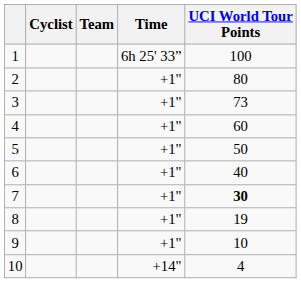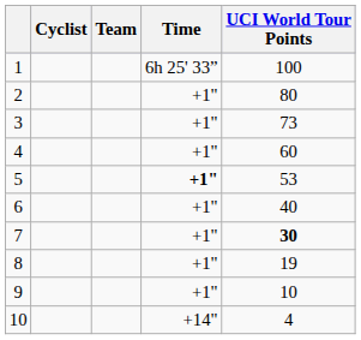 <table class="wikitable">
 <tr style="background:#ccccff;">
 <th></th>
 <th>Cyclist</th>
 <th>Team</th>
 <th>Time</th>
 <th><a href='#'>UCI World Tour</a><br>Points</th>
 </tr>
 <tr>
 <td align=center>1</td>
 <td></td>
 <td></td>
 <td align=right>6h 25' 33”</td>
 <td align=center>100</td>
 </tr>
 <tr>
 <td align=center>2</td>
 <td></td>
 <td></td>
 <td align=right>+1"</td>
 <td align=center>80</td>
 </tr>
 <tr>
 <td align=center>3</td>
 <td></td>
 <td></td>
 <td align=right>+1"</td>
 <td align=center>73</td>
 </tr>
 <tr>
 <td align=center>4</td>
 <td></td>
 <td></td>
 <td align=right>+1"</td>
 <td align=center>60</td>
 </tr>
 <tr>
 <td align=center>5</td>
 <td></td>
 <td></td>
-<td align=right>+1"</td>
-<td align=center>50</td>
+<td align=right><strong>+1"</strong></td>
+<td align=center>53</td>
 </tr>
 <tr>
 <td align=center>6</td>
 <td></td>
 <td></td>
 <td align=right>+1"</td>
 <td align=center>40</td>
 </tr>
 <tr>
 <td align=center>7</td>
 <td></td>
 <td></td>
 <td align=right>+1"</td>
 <td align=center><strong>30</strong></td>
 </tr>
 <tr>
 <td align=center>8</td>
 <td></td>
 <td></td>
 <td align=right>+1"</td>
 <td align=center>19</td>
 </tr>
 <tr>
 <td align=center>9</td>
 <td></td>
 <td></td>
 <td align=right>+1"</td>
 <td align=center>10</td>
 </tr>
 <tr>
 <td align=center>10</td>
 <td></td>
 <td></td>
 <td align=right>+14"</td>
 <td align=center>4</td>
 </tr>
 </table>
